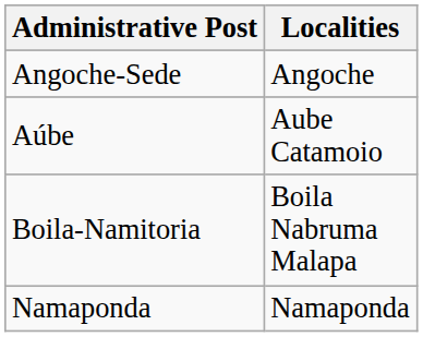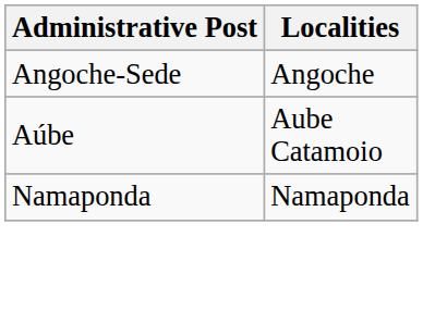 <table class="wikitable">
 <tr>
 <th>Administrative Post</th>
 <th>Localities</th>
 </tr>
 <tr>
 <td>Angoche-Sede</td>
 <td>Angoche</td>
 </tr>
 <tr>
 <td>Aúbe</td>
 <td>Aube<br>Catamoio</td>
 </tr>
 <tr>
-<td>Boila-Namitoria</td>
-<td>Boila<br>Nabruma<br>Malapa</td>
-</tr>
-<tr>
 <td>Namaponda</td>
 <td>Namaponda</td>
 </tr>
 </table>
